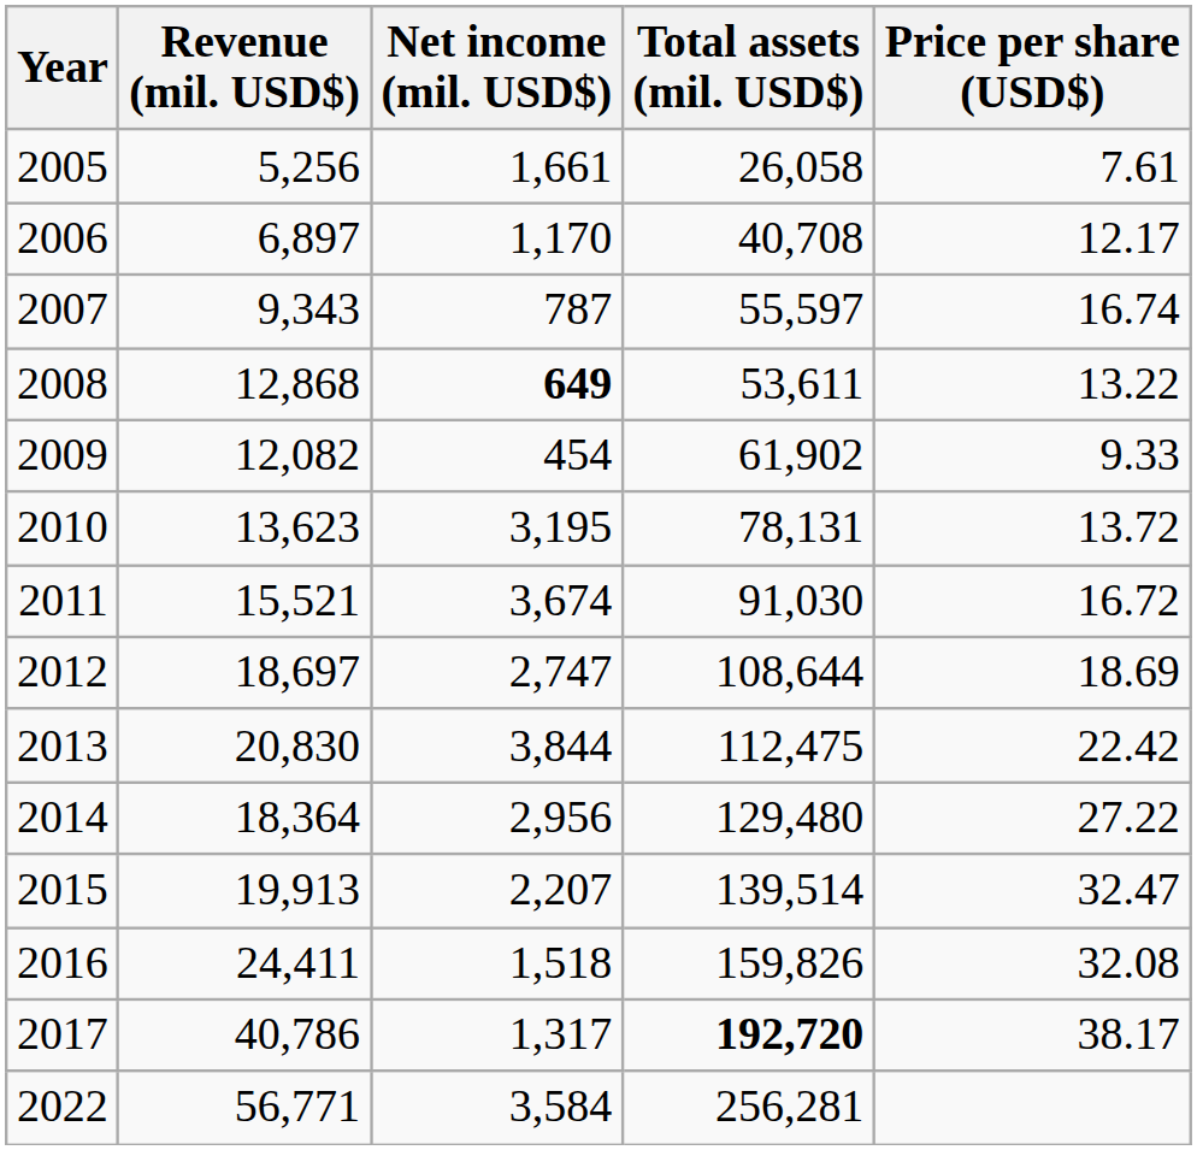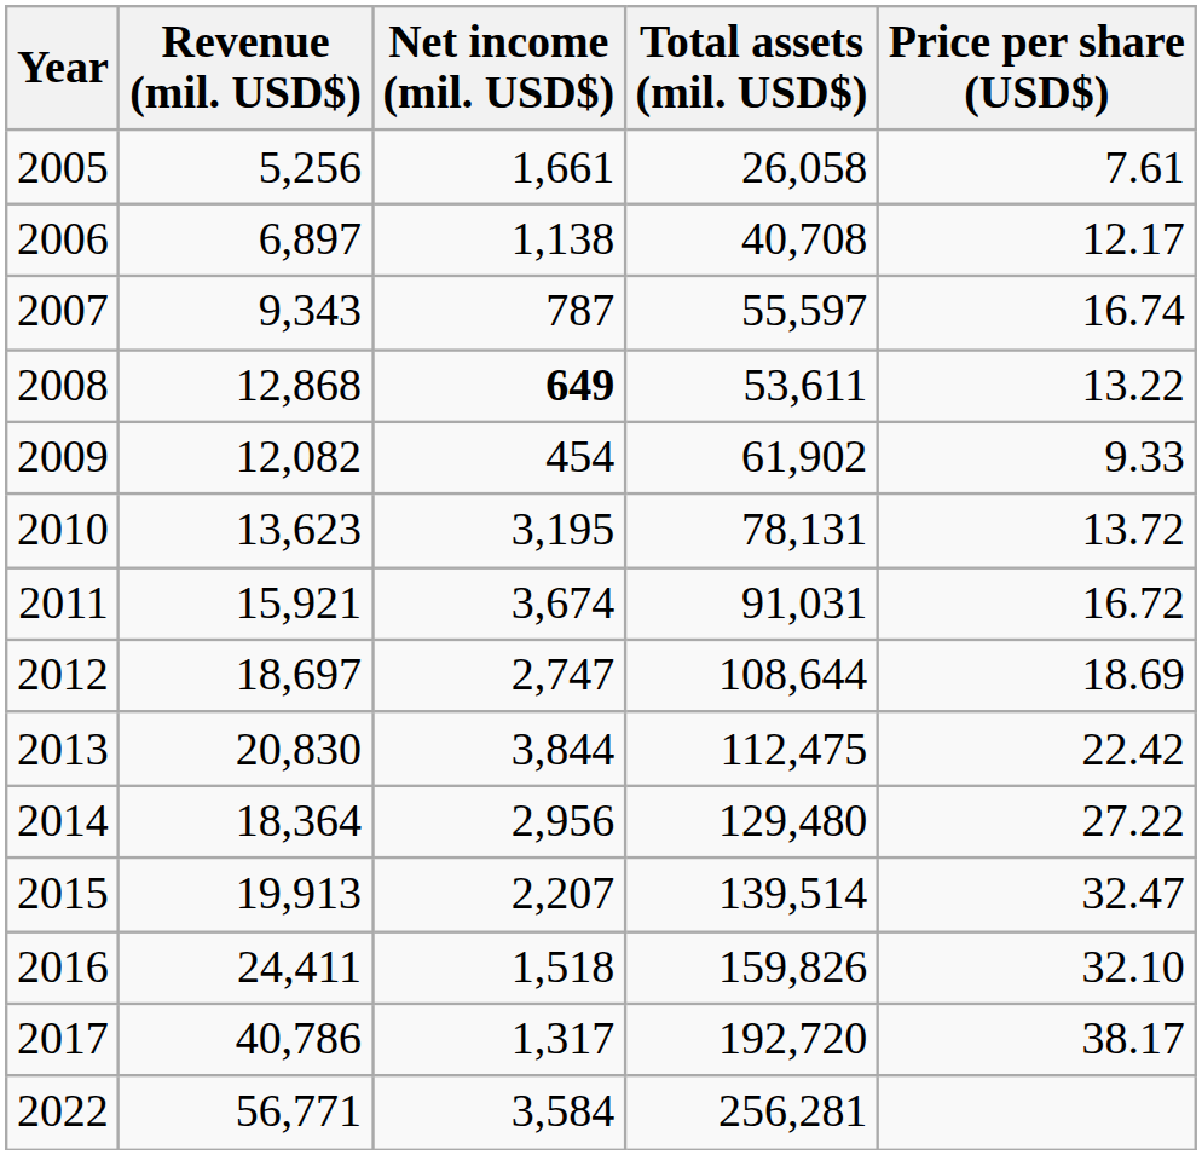 <table class="wikitable float-left" style="text-align: right;">
 <tr>
 <th>Year</th>
 <th>Revenue<br>(mil. USD$)</th>
 <th>Net income<br>(mil. USD$)</th>
 <th>Total assets<br>(mil. USD$)</th>
 <th>Price per share<br>(USD$)</th>
 </tr>
 <tr>
 <td>2005</td>
 <td>5,256</td>
 <td>1,661</td>
 <td>26,058</td>
 <td>7.61</td>
 </tr>
 <tr>
 <td>2006</td>
 <td>6,897</td>
-<td>1,170</td>
+<td>1,138</td>
 <td>40,708</td>
 <td>12.17</td>
 </tr>
 <tr>
 <td>2007</td>
 <td>9,343</td>
 <td>787</td>
 <td>55,597</td>
 <td>16.74</td>
 </tr>
 <tr>
 <td>2008</td>
 <td>12,868</td>
 <td><strong>649</strong></td>
 <td>53,611</td>
 <td>13.22</td>
 </tr>
 <tr>
 <td>2009</td>
 <td>12,082</td>
 <td>454</td>
 <td>61,902</td>
 <td>9.33</td>
 </tr>
 <tr>
 <td>2010</td>
 <td>13,623</td>
 <td>3,195</td>
 <td>78,131</td>
 <td>13.72</td>
 </tr>
 <tr>
 <td>2011</td>
-<td>15,521</td>
+<td>15,921</td>
 <td>3,674</td>
-<td>91,030</td>
+<td>91,031</td>
 <td>16.72</td>
 </tr>
 <tr>
 <td>2012</td>
 <td>18,697</td>
 <td>2,747</td>
 <td>108,644</td>
 <td>18.69</td>
 </tr>
 <tr>
 <td>2013</td>
 <td>20,830</td>
 <td>3,844</td>
 <td>112,475</td>
 <td>22.42</td>
 </tr>
 <tr>
 <td>2014</td>
 <td>18,364</td>
 <td>2,956</td>
 <td>129,480</td>
 <td>27.22</td>
 </tr>
 <tr>
 <td>2015</td>
 <td>19,913</td>
 <td>2,207</td>
 <td>139,514</td>
 <td>32.47</td>
 </tr>
 <tr>
 <td>2016</td>
 <td>24,411</td>
 <td>1,518</td>
 <td>159,826</td>
-<td>32.08</td>
+<td>32.10</td>
 </tr>
 <tr>
 <td>2017</td>
 <td>40,786</td>
 <td>1,317</td>
-<td><strong>192,720</strong></td>
+<td>192,720</td>
 <td>38.17</td>
 </tr>
 <tr>
 <td>2022</td>
 <td>56,771</td>
 <td>3,584</td>
 <td>256,281</td>
 </tr>
 </table>
